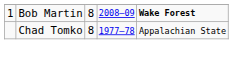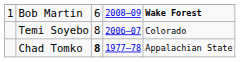 <table class="wikitable">
 <tr>
 </tr>
 <tr>
 <td>1</td>
 <td>Bob Martin</td>
-<td>8</td>
+<td>6</td>
 <td style="font-size:80%;"><a href='#'>2008–09</a></td>
 <td style="font-size:80%;"><strong>Wake Forest</strong></td>
 </tr>
 <tr>
 <td></td>
+<td>Temi Soyebo</td>
+<td>8</td>
+<td style="font-size:80%;"><a href='#'>2006–07</a></td>
+<td style="font-size:80%;">Colorado</td>
+</tr>
+<tr>
+<td></td>
 <td>Chad Tomko</td>
-<td>8</td>
+<td><strong>8</strong></td>
 <td style="font-size:80%;"><a href='#'>1977–78</a></td>
 <td style="font-size:80%;">Appalachian State</td>
 </tr>
 </table>
